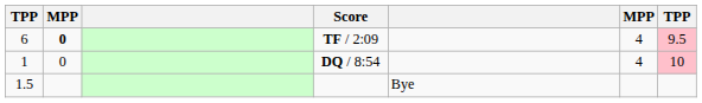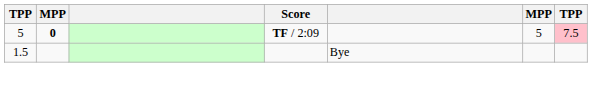 <table class="wikitable" style="text-align: center;" |>
 <tr>
 <th width="35">TPP</th>
 <th width="35">MPP</th>
 <th width="250"></th>
 <th width="75">Score</th>
 <th width="250"></th>
 <th width="35">MPP</th>
 <th width="35">TPP</th>
 </tr>
 <tr>
-<td>6</td>
+<td>5</td>
 <td><strong>0</strong></td>
 <td style="text-align:left;" bgcolor="ccffcc"><strong></strong></td>
 <td><strong>TF</strong> / 2:09</td>
 <td style="text-align:left;"></td>
-<td>4</td>
-<td bgcolor=pink>9.5</td>
-</tr>
-<tr>
-<td>1</td>
-<td>0</td>
-<td style="text-align:left;" bgcolor="ccffcc"><strong></strong></td>
-<td><strong>DQ</strong> / 8:54</td>
-<td style="text-align:left;"></td>
-<td>4</td>
-<td bgcolor=pink>10</td>
+<td>5</td>
+<td bgcolor=pink>7.5</td>
 </tr>
 <tr>
 <td>1.5</td>
 <td></td>
 <td style="text-align:left;" bgcolor="ccffcc"><strong></strong></td>
 <td></td>
 <td style="text-align:left;">Bye</td>
 <td></td>
 <td></td>
 </tr>
 </table>
